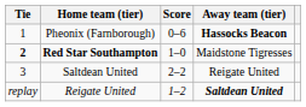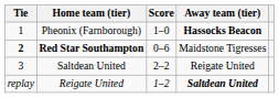 <table class="wikitable" style="text-align:center; font-size:85%">
 <tr>
 <th>Tie</th>
 <th>Home team (tier)</th>
 <th>Score</th>
 <th>Away team (tier)</th>
 <th></th>
 </tr>
 <tr>
 <td align="center">1</td>
 <td>Pheonix (Farnborough)</td>
-<td align="center">0–6</td>
+<td align="center">1–0</td>
 <td><strong>Hassocks Beacon</strong></td>
 <td></td>
 </tr>
 <tr>
 <td align="center"><strong>2</strong></td>
 <td><strong>Red Star Southampton</strong></td>
-<td align="center">1–0</td>
+<td align="center">0–6</td>
 <td>Maidstone Tigresses</td>
 <td></td>
 </tr>
 <tr>
 <td align="center">3</td>
 <td>Saltdean United</td>
 <td align="center">2–2</td>
 <td>Reigate United</td>
 <td></td>
 </tr>
 <tr>
 <td align="center"><em>replay</em></td>
 <td><em>Reigate United</em></td>
 <td align="center"><em>1–2</em></td>
 <td><strong><em>Saltdean United</em></strong></td>
 <td></td>
 </tr>
 </table>
